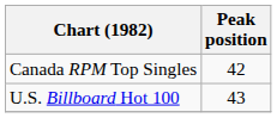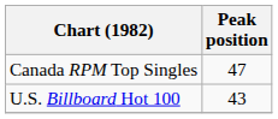 <table class="wikitable">
 <tr>
 <th>Chart (1982)</th>
 <th>Peak<br>position</th>
 </tr>
 <tr>
 <td align="left">Canada <em>RPM</em> Top Singles</td>
-<td align="center">42</td>
+<td align="center">47</td>
 </tr>
 <tr>
 <td align="left">U.S. <a href='#'><em>Billboard</em> Hot 100</a></td>
 <td align="center">43</td>
 </tr>
 <tr>
 </tr>
 </table>
